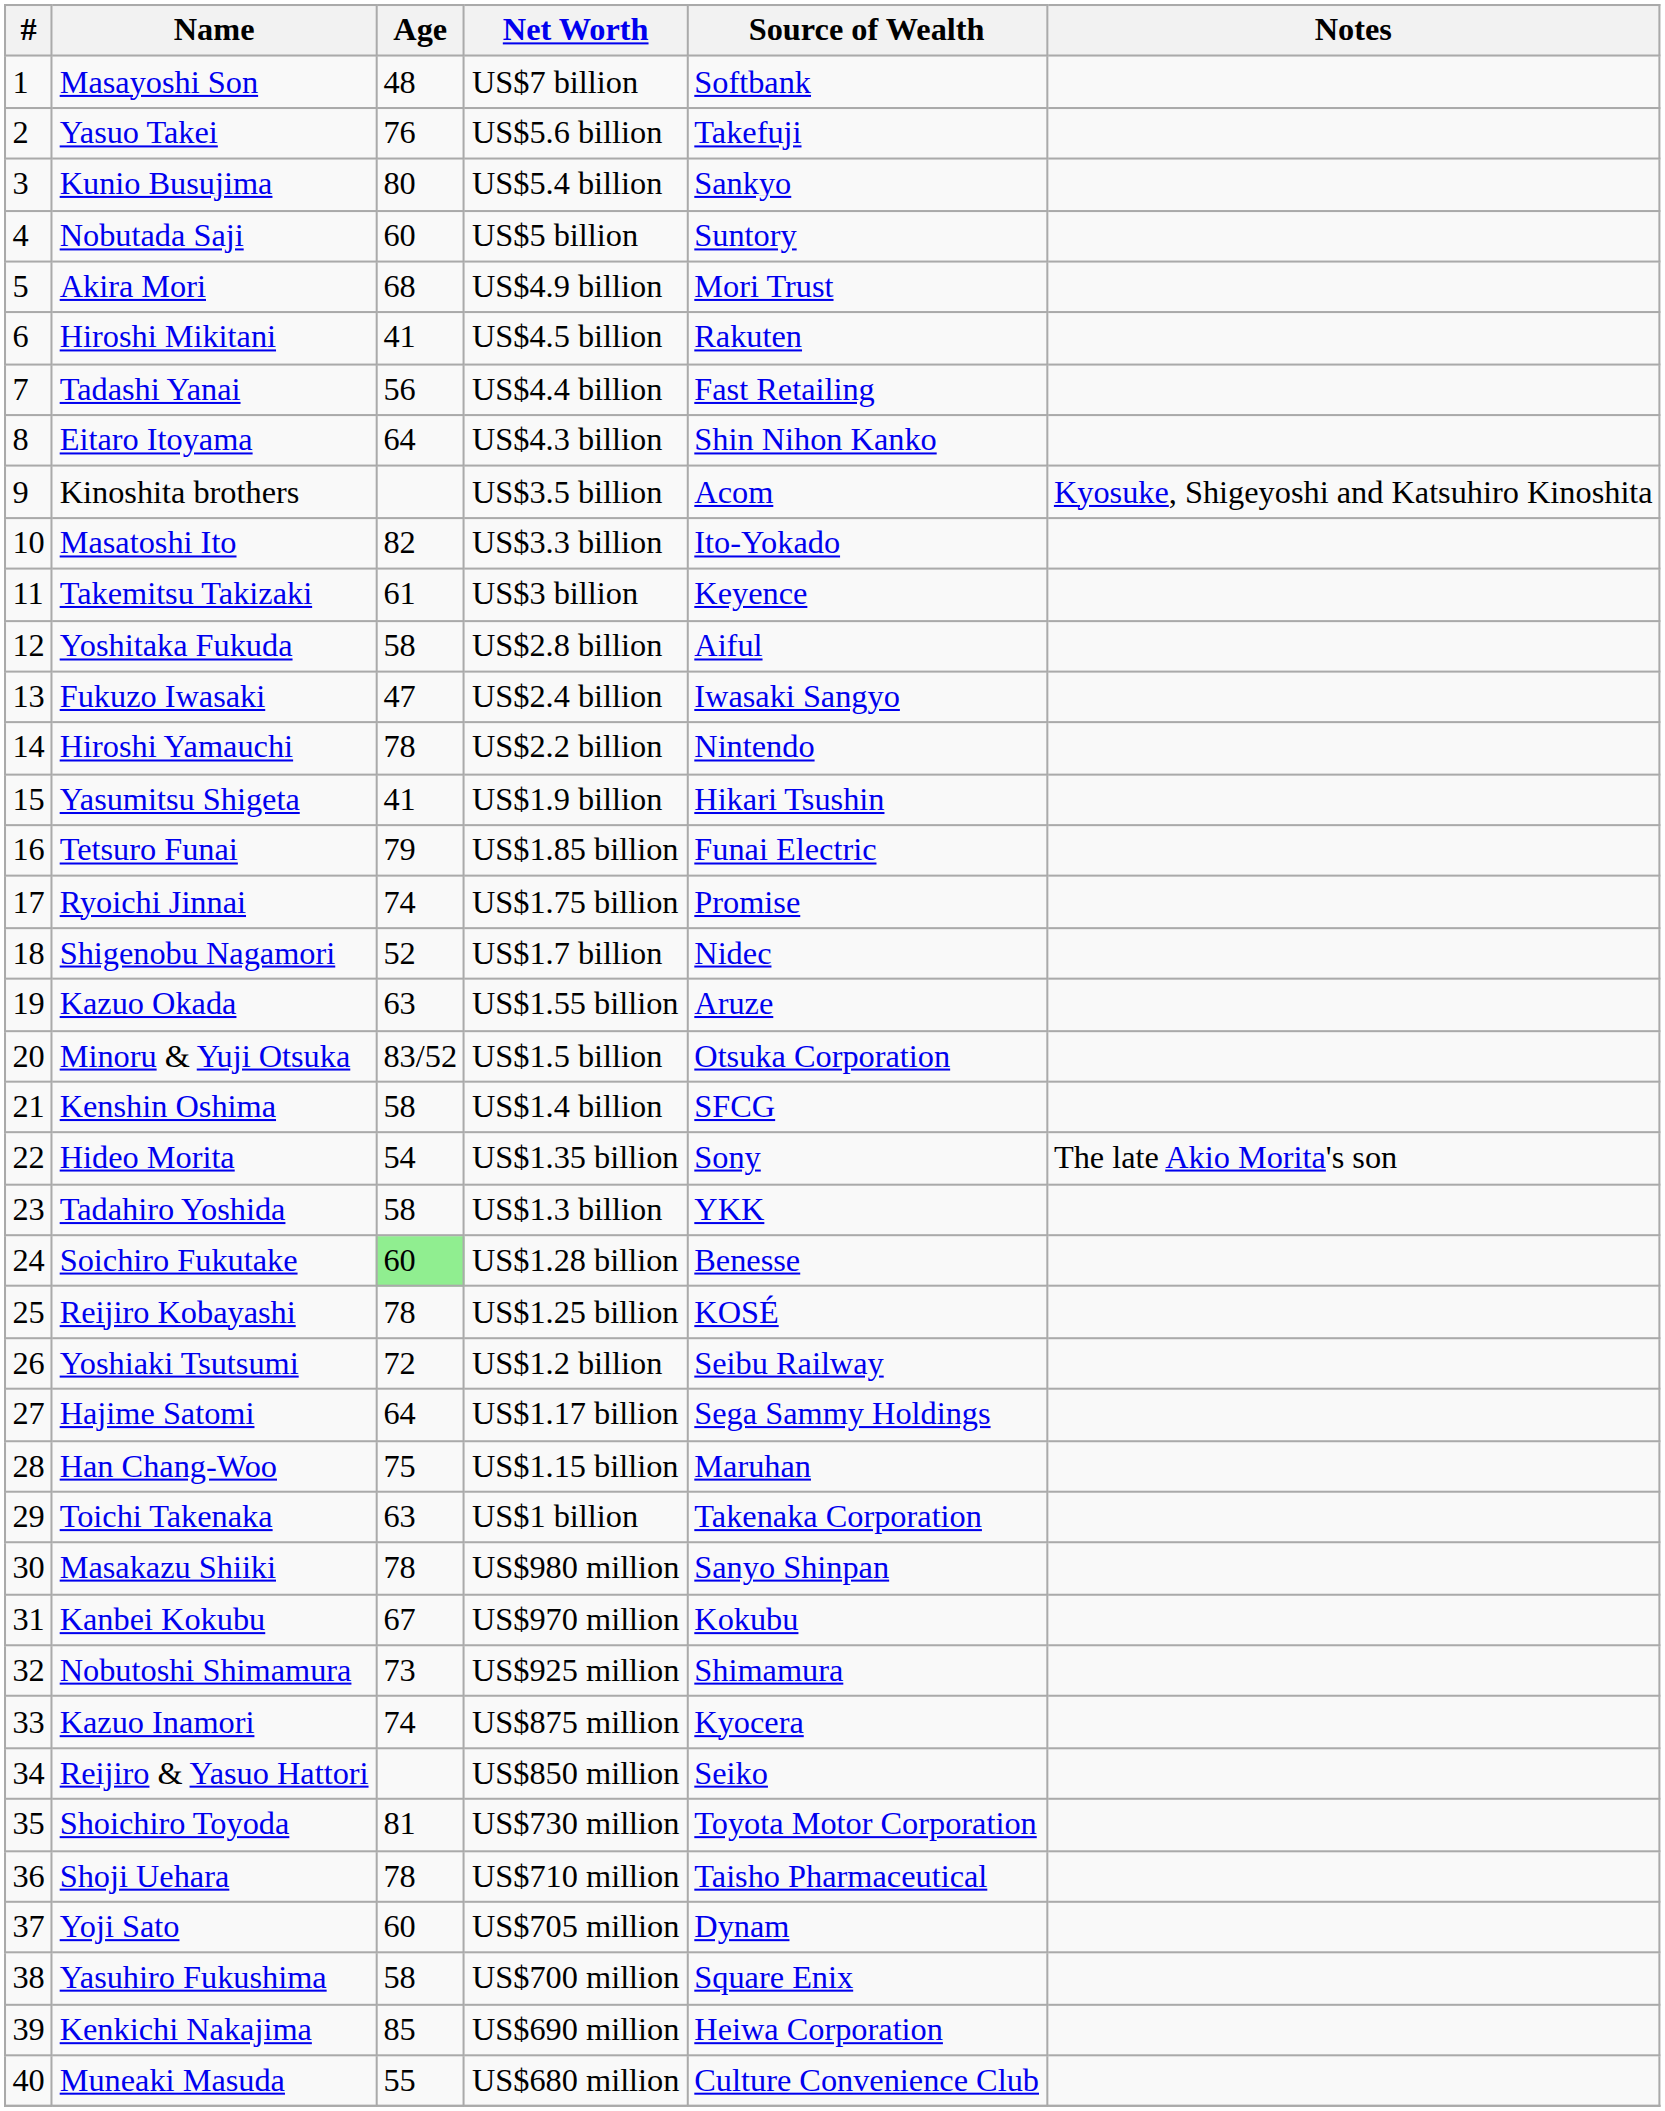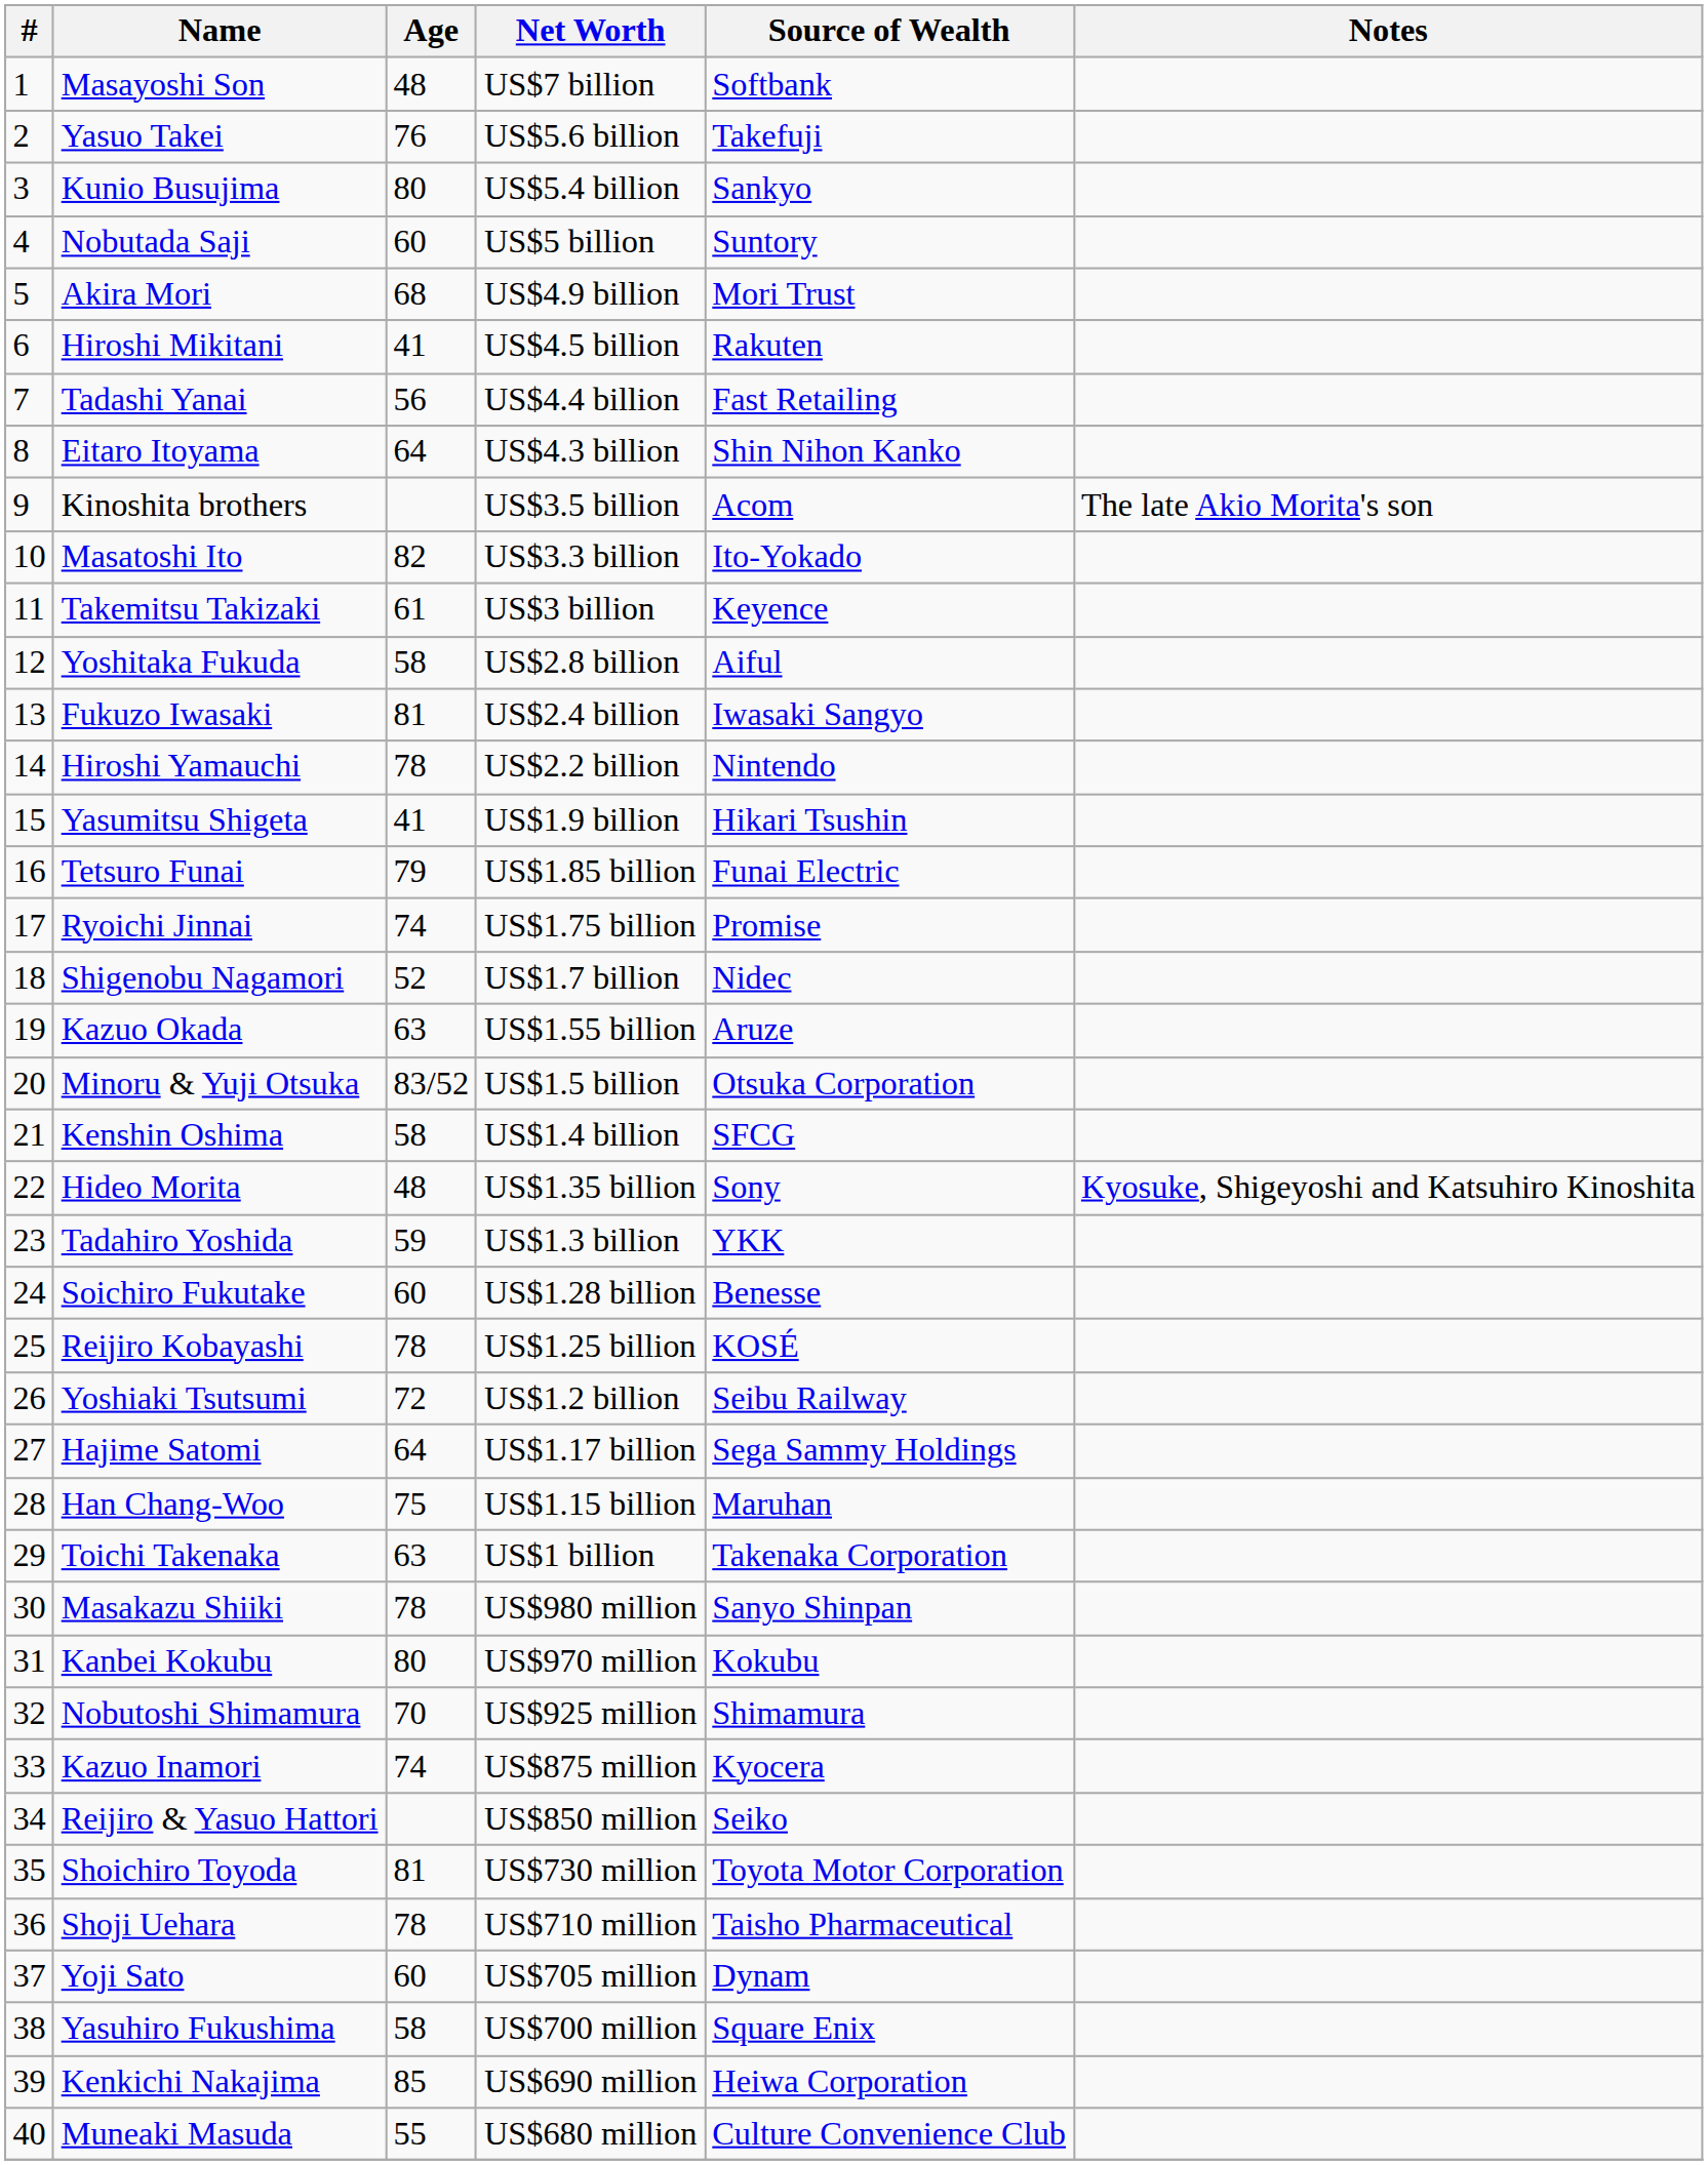 <table class="wikitable">
 <tr>
 <th>#</th>
 <th>Name</th>
 <th>Age</th>
 <th><a href='#'>Net Worth</a></th>
 <th>Source of Wealth</th>
 <th>Notes</th>
 </tr>
 <tr>
 <td>1</td>
 <td><a href='#'>Masayoshi Son</a></td>
 <td>48</td>
 <td>US$7 billion</td>
 <td><a href='#'>Softbank</a></td>
 <td></td>
 </tr>
 <tr>
 <td>2</td>
 <td><a href='#'>Yasuo Takei</a></td>
 <td>76</td>
 <td>US$5.6 billion</td>
 <td><a href='#'>Takefuji</a></td>
 <td></td>
 </tr>
 <tr>
 <td>3</td>
 <td><a href='#'>Kunio Busujima</a></td>
 <td>80</td>
 <td>US$5.4 billion</td>
 <td><a href='#'>Sankyo</a></td>
 <td></td>
 </tr>
 <tr>
 <td>4</td>
 <td><a href='#'>Nobutada Saji</a></td>
 <td>60</td>
 <td>US$5 billion</td>
 <td><a href='#'>Suntory</a></td>
 <td></td>
 </tr>
 <tr>
 <td>5</td>
 <td><a href='#'>Akira Mori</a></td>
 <td>68</td>
 <td>US$4.9 billion</td>
 <td><a href='#'>Mori Trust</a></td>
 <td></td>
 </tr>
 <tr>
 <td>6</td>
 <td><a href='#'>Hiroshi Mikitani</a></td>
 <td>41</td>
 <td>US$4.5 billion</td>
 <td><a href='#'>Rakuten</a></td>
 <td></td>
 </tr>
 <tr>
 <td>7</td>
 <td><a href='#'>Tadashi Yanai</a></td>
 <td>56</td>
 <td>US$4.4 billion</td>
 <td><a href='#'>Fast Retailing</a></td>
 <td></td>
 </tr>
 <tr>
 <td>8</td>
 <td><a href='#'>Eitaro Itoyama</a></td>
 <td>64</td>
 <td>US$4.3 billion</td>
 <td><a href='#'>Shin Nihon Kanko</a></td>
 <td></td>
 </tr>
 <tr>
 <td>9</td>
 <td>Kinoshita brothers</td>
 <td></td>
 <td>US$3.5 billion</td>
 <td><a href='#'>Acom</a></td>
-<td><a href='#'>Kyosuke</a>, Shigeyoshi and Katsuhiro Kinoshita</td>
+<td>The late <a href='#'>Akio Morita</a>'s son</td>
 </tr>
 <tr>
 <td>10</td>
 <td><a href='#'>Masatoshi Ito</a></td>
 <td>82</td>
 <td>US$3.3 billion</td>
 <td><a href='#'>Ito-Yokado</a></td>
 <td></td>
 </tr>
 <tr>
 <td>11</td>
 <td><a href='#'>Takemitsu Takizaki</a></td>
 <td>61</td>
 <td>US$3 billion</td>
 <td><a href='#'>Keyence</a></td>
 <td></td>
 </tr>
 <tr>
 <td>12</td>
 <td><a href='#'>Yoshitaka Fukuda</a></td>
 <td>58</td>
 <td>US$2.8 billion</td>
 <td><a href='#'>Aiful</a></td>
 <td></td>
 </tr>
 <tr>
 <td>13</td>
 <td><a href='#'>Fukuzo Iwasaki</a></td>
-<td>47</td>
+<td>81</td>
 <td>US$2.4 billion</td>
 <td><a href='#'>Iwasaki Sangyo</a></td>
 <td></td>
 </tr>
 <tr>
 <td>14</td>
 <td><a href='#'>Hiroshi Yamauchi</a></td>
 <td>78</td>
 <td>US$2.2 billion</td>
 <td><a href='#'>Nintendo</a></td>
 <td></td>
 </tr>
 <tr>
 <td>15</td>
 <td><a href='#'>Yasumitsu Shigeta</a></td>
 <td>41</td>
 <td>US$1.9 billion</td>
 <td><a href='#'>Hikari Tsushin</a></td>
 <td></td>
 </tr>
 <tr>
 <td>16</td>
 <td><a href='#'>Tetsuro Funai</a></td>
 <td>79</td>
 <td>US$1.85 billion</td>
 <td><a href='#'>Funai Electric</a></td>
 <td></td>
 </tr>
 <tr>
 <td>17</td>
 <td><a href='#'>Ryoichi Jinnai</a></td>
 <td>74</td>
 <td>US$1.75 billion</td>
 <td><a href='#'>Promise</a></td>
 <td></td>
 </tr>
 <tr>
 <td>18</td>
 <td><a href='#'>Shigenobu Nagamori</a></td>
 <td>52</td>
 <td>US$1.7 billion</td>
 <td><a href='#'>Nidec</a></td>
 <td></td>
 </tr>
 <tr>
 <td>19</td>
 <td><a href='#'>Kazuo Okada</a></td>
 <td>63</td>
 <td>US$1.55 billion</td>
 <td><a href='#'>Aruze</a></td>
 <td></td>
 </tr>
 <tr>
 <td>20</td>
 <td><a href='#'>Minoru</a> & <a href='#'>Yuji Otsuka</a></td>
 <td>83/52</td>
 <td>US$1.5 billion</td>
 <td><a href='#'>Otsuka Corporation</a></td>
 <td></td>
 </tr>
 <tr>
 <td>21</td>
 <td><a href='#'>Kenshin Oshima</a></td>
 <td>58</td>
 <td>US$1.4 billion</td>
 <td><a href='#'>SFCG</a></td>
 <td></td>
 </tr>
 <tr>
 <td>22</td>
 <td><a href='#'>Hideo Morita</a></td>
-<td>54</td>
+<td>48</td>
 <td>US$1.35 billion</td>
 <td><a href='#'>Sony</a></td>
-<td>The late <a href='#'>Akio Morita</a>'s son</td>
+<td><a href='#'>Kyosuke</a>, Shigeyoshi and Katsuhiro Kinoshita</td>
 </tr>
 <tr>
 <td>23</td>
 <td><a href='#'>Tadahiro Yoshida</a></td>
-<td>58</td>
+<td>59</td>
 <td>US$1.3 billion</td>
 <td><a href='#'>YKK</a></td>
 <td></td>
 </tr>
 <tr>
 <td>24</td>
 <td><a href='#'>Soichiro Fukutake</a></td>
-<td style="background: lightgreen;">60</td>
+<td>60</td>
 <td>US$1.28 billion</td>
 <td><a href='#'>Benesse</a></td>
 <td></td>
 </tr>
 <tr>
 <td>25</td>
 <td><a href='#'>Reijiro Kobayashi</a></td>
 <td>78</td>
 <td>US$1.25 billion</td>
 <td><a href='#'>KOSÉ</a></td>
 <td></td>
 </tr>
 <tr>
 <td>26</td>
 <td><a href='#'>Yoshiaki Tsutsumi</a></td>
 <td>72</td>
 <td>US$1.2 billion</td>
 <td><a href='#'>Seibu Railway</a></td>
 <td></td>
 </tr>
 <tr>
 <td>27</td>
 <td><a href='#'>Hajime Satomi</a></td>
 <td>64</td>
 <td>US$1.17 billion</td>
 <td><a href='#'>Sega Sammy Holdings</a></td>
 <td></td>
 </tr>
 <tr>
 <td>28</td>
 <td><a href='#'>Han Chang-Woo</a></td>
 <td>75</td>
 <td>US$1.15 billion</td>
 <td><a href='#'>Maruhan</a></td>
 <td></td>
 </tr>
 <tr>
 <td>29</td>
 <td><a href='#'>Toichi Takenaka</a></td>
 <td>63</td>
 <td>US$1 billion</td>
 <td><a href='#'>Takenaka Corporation</a></td>
 <td></td>
 </tr>
 <tr>
 <td>30</td>
 <td><a href='#'>Masakazu Shiiki</a></td>
 <td>78</td>
 <td>US$980 million</td>
 <td><a href='#'>Sanyo Shinpan</a></td>
 <td></td>
 </tr>
 <tr>
 <td>31</td>
 <td><a href='#'>Kanbei Kokubu</a></td>
-<td>67</td>
+<td>80</td>
 <td>US$970 million</td>
 <td><a href='#'>Kokubu</a></td>
 <td></td>
 </tr>
 <tr>
 <td>32</td>
 <td><a href='#'>Nobutoshi Shimamura</a></td>
-<td>73</td>
+<td>70</td>
 <td>US$925 million</td>
 <td><a href='#'>Shimamura</a></td>
 <td></td>
 </tr>
 <tr>
 <td>33</td>
 <td><a href='#'>Kazuo Inamori</a></td>
 <td>74</td>
 <td>US$875 million</td>
 <td><a href='#'>Kyocera</a></td>
 <td></td>
 </tr>
 <tr>
 <td>34</td>
 <td><a href='#'>Reijiro</a> & <a href='#'>Yasuo Hattori</a></td>
 <td></td>
 <td>US$850 million</td>
 <td><a href='#'>Seiko</a></td>
 <td></td>
 </tr>
 <tr>
 <td>35</td>
 <td><a href='#'>Shoichiro Toyoda</a></td>
 <td>81</td>
 <td>US$730 million</td>
 <td><a href='#'>Toyota Motor Corporation</a></td>
 <td></td>
 </tr>
 <tr>
 <td>36</td>
 <td><a href='#'>Shoji Uehara</a></td>
 <td>78</td>
 <td>US$710 million</td>
 <td><a href='#'>Taisho Pharmaceutical</a></td>
 <td></td>
 </tr>
 <tr>
 <td>37</td>
 <td><a href='#'>Yoji Sato</a></td>
 <td>60</td>
 <td>US$705 million</td>
 <td><a href='#'>Dynam</a></td>
 <td></td>
 </tr>
 <tr>
 <td>38</td>
 <td><a href='#'>Yasuhiro Fukushima</a></td>
 <td>58</td>
 <td>US$700 million</td>
 <td><a href='#'>Square Enix</a></td>
 <td></td>
 </tr>
 <tr>
 <td>39</td>
 <td><a href='#'>Kenkichi Nakajima</a></td>
 <td>85</td>
 <td>US$690 million</td>
 <td><a href='#'>Heiwa Corporation</a></td>
 <td></td>
 </tr>
 <tr>
 <td>40</td>
 <td><a href='#'>Muneaki Masuda</a></td>
 <td>55</td>
 <td>US$680 million</td>
 <td><a href='#'>Culture Convenience Club</a></td>
 <td></td>
 </tr>
 <tr>
 </tr>
 </table>
